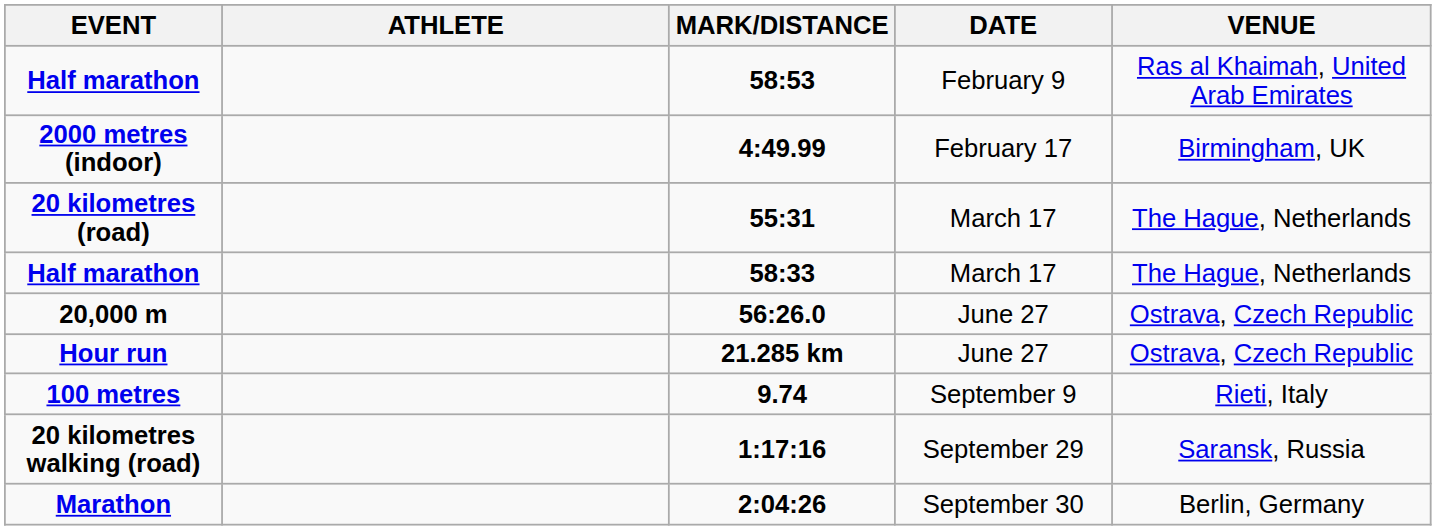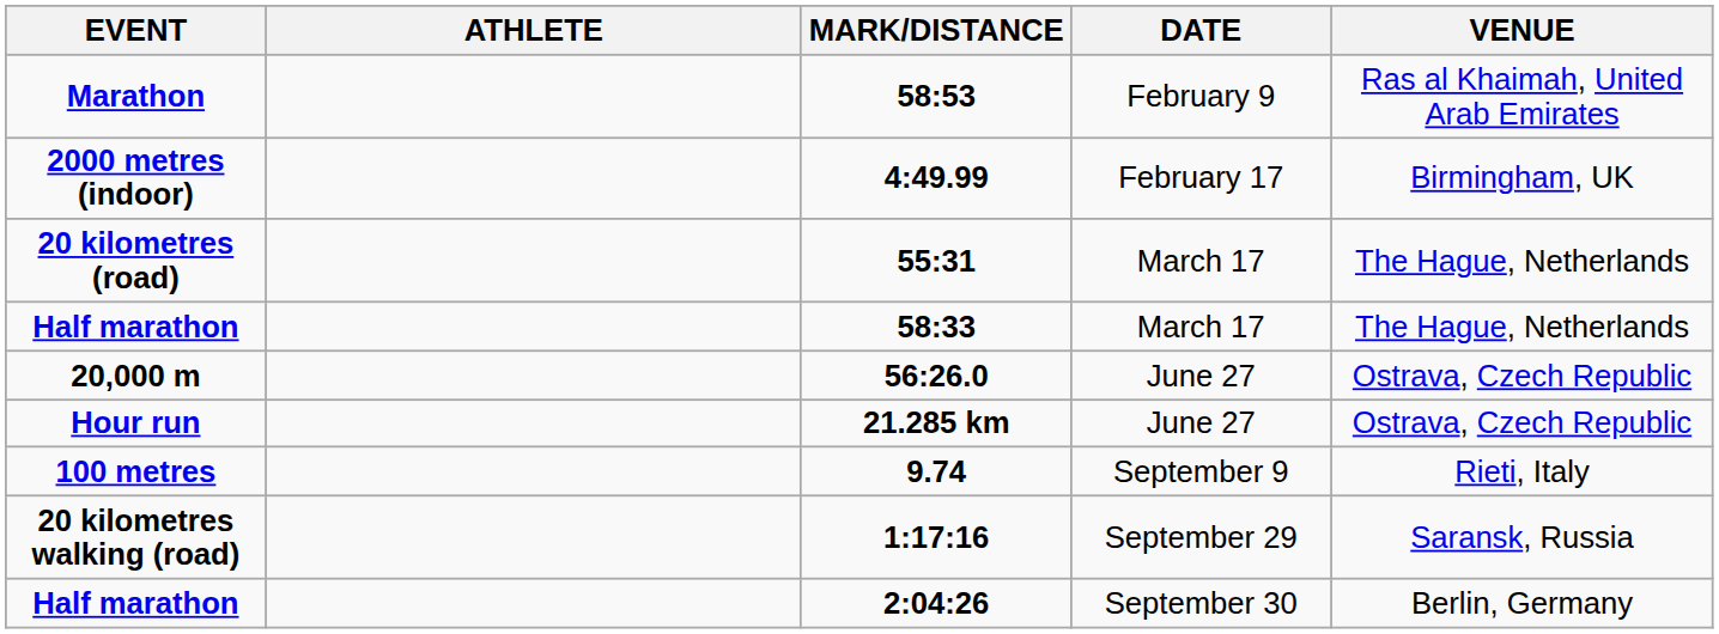 <table class="wikitable" style="border-collapse: collapse; font-size: 90%;">
 <tr>
 <th align="center" style="width: 8em">EVENT</th>
 <th align="center" style="width: 17em">ATHLETE</th>
 <th align="center" style="width: 5em">MARK/DISTANCE</th>
 <th align="center" style="width: 8em">DATE</th>
 <th align="center" style="width: 12em">VENUE</th>
 </tr>
 <tr>
-<td align="center"><strong><a href='#'>Half marathon</a></strong></td>
+<td align="center"><strong><a href='#'>Marathon</a></strong></td>
 <td></td>
 <td align="center"><strong>58:53</strong></td>
 <td align="center">February 9</td>
 <td align="center"><a href='#'>Ras al Khaimah</a>, <a href='#'>United Arab Emirates</a></td>
 </tr>
 <tr>
 <td align="center"><strong><a href='#'>2000 metres</a> (indoor)</strong></td>
 <td></td>
 <td align="center"><strong>4:49.99</strong></td>
 <td align="center">February 17</td>
 <td align="center"><a href='#'>Birmingham</a>, UK</td>
 </tr>
 <tr>
 <td align="center"><strong><a href='#'>20 kilometres</a> (road)</strong></td>
 <td></td>
 <td align="center"><strong>55:31</strong></td>
 <td align="center">March 17</td>
 <td align="center"><a href='#'>The Hague</a>, Netherlands</td>
 </tr>
 <tr>
 <td align="center"><strong><a href='#'>Half marathon</a></strong></td>
 <td></td>
 <td align="center"><strong>58:33</strong></td>
 <td align="center">March 17</td>
 <td align="center"><a href='#'>The Hague</a>, Netherlands</td>
 </tr>
 <tr>
 <td align="center"><strong>20,000 m</strong></td>
 <td></td>
 <td align="center"><strong>56:26.0</strong></td>
 <td align="center">June 27</td>
 <td align="center"><a href='#'>Ostrava</a>, <a href='#'>Czech Republic</a></td>
 </tr>
 <tr>
 <td align="center"><strong><a href='#'>Hour run</a></strong></td>
 <td></td>
 <td align="center"><strong>21.285 km</strong></td>
 <td align="center">June 27</td>
 <td align="center"><a href='#'>Ostrava</a>, <a href='#'>Czech Republic</a></td>
 </tr>
 <tr>
 <td align="center"><strong><a href='#'>100 metres</a></strong></td>
 <td></td>
 <td align="center"><strong>9.74</strong></td>
 <td align="center">September 9</td>
 <td align="center"><a href='#'>Rieti</a>, Italy</td>
 </tr>
 <tr>
 <td align="center"><strong>20 kilometres walking (road)</strong></td>
 <td></td>
 <td align="center"><strong>1:17:16</strong></td>
 <td align="center">September 29</td>
 <td align="center"><a href='#'>Saransk</a>, Russia</td>
 </tr>
 <tr>
-<td align="center"><strong><a href='#'>Marathon</a></strong></td>
+<td align="center"><strong><a href='#'>Half marathon</a></strong></td>
 <td></td>
 <td align="center"><strong>2:04:26</strong></td>
 <td align="center">September 30</td>
 <td align="center">Berlin, Germany</td>
 </tr>
 </table>
